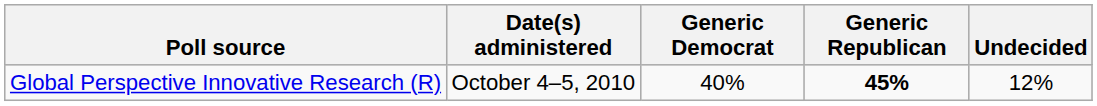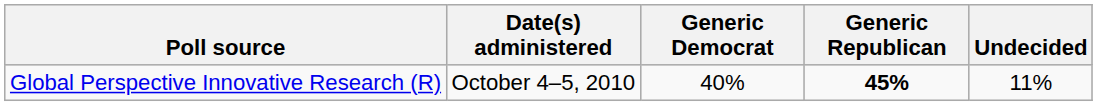 <table class="wikitable" style="font-size:90%;text-align:center;">
 <tr valign=bottom>
 <th>Poll source</th>
 <th>Date(s)<br>administered</th>
 <th style="width:100px;">Generic<br>Democrat</th>
 <th style="width:100px;">Generic<br>Republican</th>
 <th>Undecided</th>
 </tr>
 <tr>
 <td><a href='#'>Global Perspective Innovative Research (R)</a></td>
 <td align=center>October 4–5, 2010</td>
 <td align=center>40%</td>
 <td><strong>45%</strong></td>
-<td align=center>12%</td>
+<td align=center>11%</td>
 </tr>
 </table>
